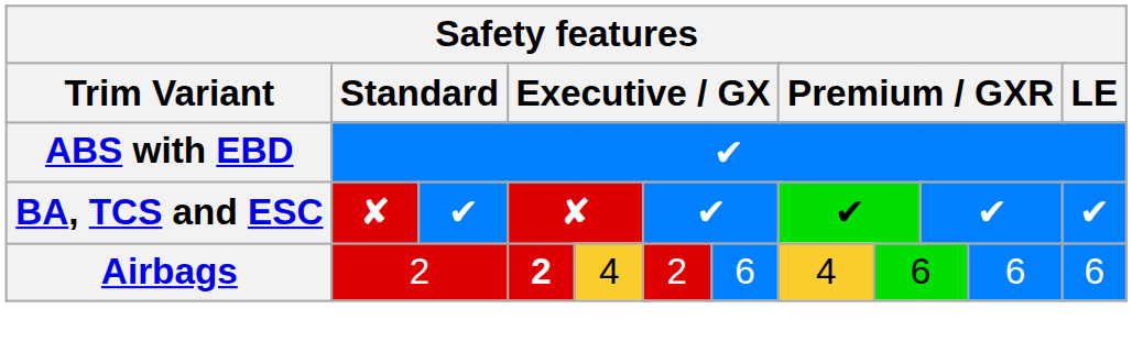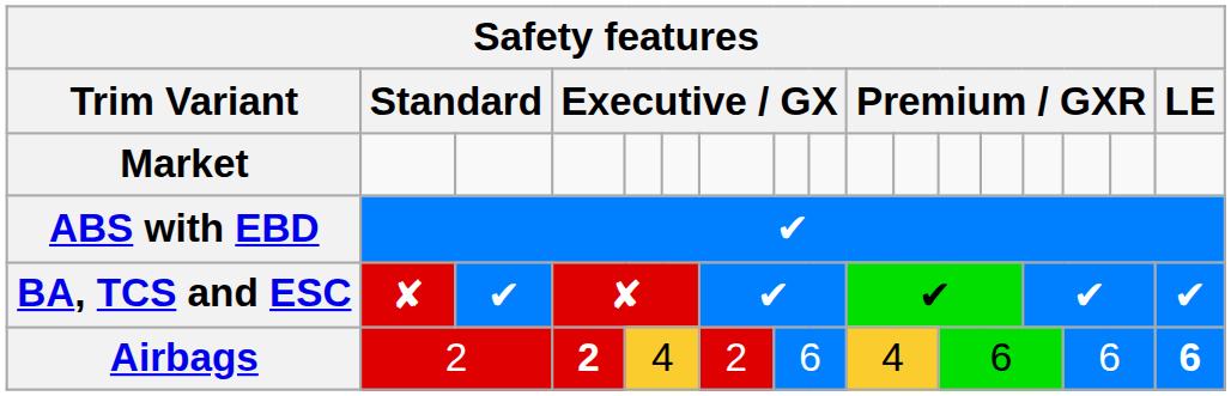 <table class="wikitable" align="right">
 <tr>
 <th align="center" colspan="17">Safety features </th>
 </tr>
 <tr>
 <th scope="col" colspan="1">Trim Variant</th>
 <th scope="col" colspan="2">Standard</th>
 <th scope="col" colspan="6">Executive / GX</th>
 <th scope="col" colspan="7">Premium / GXR</th>
 <th scope="col" colspan="1">LE</th>
+</tr>
+<tr>
+<th>Market</th>
+<td colspan="1" align="center"></td>
+<td colspan="1"></td>
+<td colspan="1"></td>
+<td colspan="1"></td>
+<td colspan="1"></td>
+<td colspan="1"></td>
+<td colspan="1"></td>
+<td colspan="1"></td>
+<td colspan="1"></td>
+<td colspan="1"></td>
+<td colspan="1"></td>
+<td colspan="1"></td>
+<td colspan="1"></td>
+<td colspan="1"></td>
+<td colspan="1"></td>
+<td colspan="1"></td>
 </tr>
 <tr>
 <th><a href='#'>ABS</a> with <a href='#'>EBD</a></th>
 <td colspan="16" style="background: #0080FF; color: white" align="center">✔</td>
 </tr>
 <tr>
 <th><a href='#'>BA</a>, <a href='#'>TCS</a> and <a href='#'>ESC</a></th>
 <td colspan="1" style="background: #DF0101; color: white" align="center">✘</td>
 <td colspan="1" style="background: #0080FF; color: white" align="center">✔</td>
 <td colspan="3" style="background: #DF0101; color: white" align="center">✘</td>
 <td colspan="3" style="background: #0080FF; color: white" align="center">✔</td>
 <td colspan="4" style="background: #01DF01; color: black" align="center">✔</td>
 <td colspan="3" style="background: #0080FF; color: white" align="center">✔</td>
 <td colspan="1" style="background: #0080FF; color: white" align="center">✔</td>
 </tr>
 <tr>
 <th><a href='#'>Airbags</a></th>
 <td colspan="2" style="background: #DF0101; color: white" align="center">2</td>
 <td colspan="1" style="background: #DF0101; color: white" align="center"><strong>2</strong></td>
 <td colspan="2" style="background: #FACC2E; color: black" align="center">4</td>
 <td colspan="1" style="background: #DF0101; color: white" align="center">2</td>
 <td colspan="2" style="background: #0080FF; color: white" align="center">6</td>
 <td colspan="2" style="background: #FACC2E; color: black" align="center">4</td>
 <td colspan="3" style="background: #01DF01; color: black" align="center">6</td>
 <td colspan="2" style="background: #0080FF; color: white" align="center">6</td>
-<td colspan="1" style="background: #0080FF; color: white" align="center">6</td>
+<td colspan="1" style="background: #0080FF; color: white" align="center"><strong>6</strong></td>
 </tr>
 </table>
